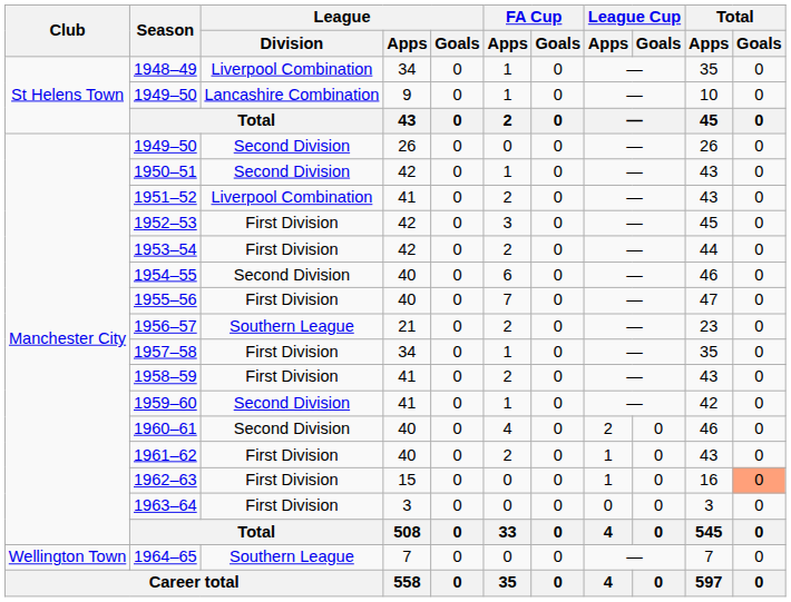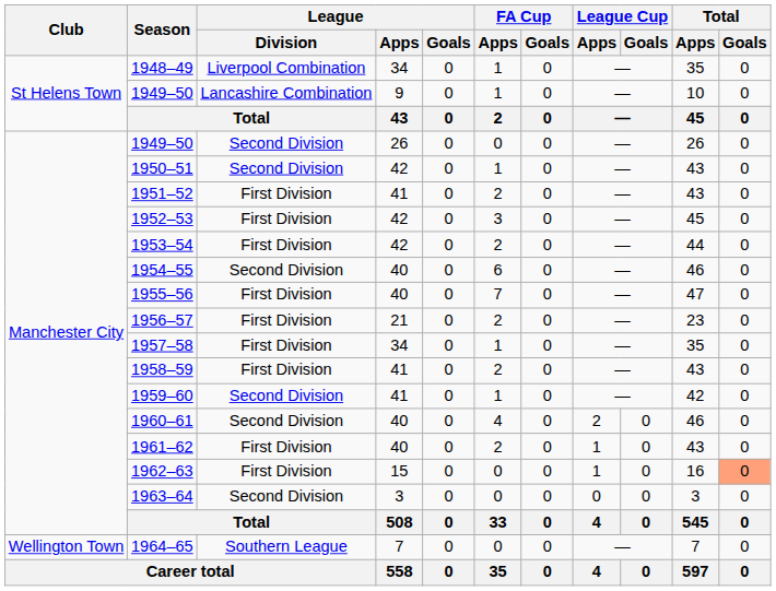 <table class="wikitable" style="text-align:center">
 <tr>
 <th rowspan="2">Club</th>
 <th rowspan="2">Season</th>
 <th colspan="3">League</th>
 <th colspan="2"><a href='#'>FA Cup</a></th>
 <th colspan="2"><a href='#'>League Cup</a></th>
 <th colspan="2">Total</th>
 </tr>
 <tr>
 <th>Division</th>
 <th>Apps</th>
 <th>Goals</th>
 <th>Apps</th>
 <th>Goals</th>
 <th>Apps</th>
 <th>Goals</th>
 <th>Apps</th>
 <th>Goals</th>
 </tr>
 <tr>
 <td rowspan="3"><a href='#'>St Helens Town</a></td>
 <td><a href='#'>1948–49</a></td>
 <td><a href='#'>Liverpool Combination</a></td>
 <td>34</td>
 <td>0</td>
 <td>1</td>
 <td>0</td>
 <td colspan="2">—</td>
 <td>35</td>
 <td>0</td>
 </tr>
 <tr>
 <td><a href='#'>1949–50</a></td>
 <td><a href='#'>Lancashire Combination</a></td>
 <td>9</td>
 <td>0</td>
 <td>1</td>
 <td>0</td>
 <td colspan="2">—</td>
 <td>10</td>
 <td>0</td>
 </tr>
 <tr>
 <th colspan="2">Total</th>
 <th>43</th>
 <th>0</th>
 <th>2</th>
 <th>0</th>
 <th colspan="2">—</th>
 <th>45</th>
 <th>0</th>
 </tr>
 <tr>
 <td rowspan="16"><a href='#'>Manchester City</a></td>
 <td><a href='#'>1949–50</a></td>
 <td><a href='#'>Second Division</a></td>
 <td>26</td>
 <td>0</td>
 <td>0</td>
 <td>0</td>
 <td colspan="2">—</td>
 <td>26</td>
 <td>0</td>
 </tr>
 <tr>
 <td><a href='#'>1950–51</a></td>
 <td><a href='#'>Second Division</a></td>
 <td>42</td>
 <td>0</td>
 <td>1</td>
 <td>0</td>
 <td colspan="2">—</td>
 <td>43</td>
 <td>0</td>
 </tr>
 <tr>
 <td><a href='#'>1951–52</a></td>
-<td><a href='#'>Liverpool Combination</a></td>
+<td>First Division</td>
 <td>41</td>
 <td>0</td>
 <td>2</td>
 <td>0</td>
 <td colspan="2">—</td>
 <td>43</td>
 <td>0</td>
 </tr>
 <tr>
 <td><a href='#'>1952–53</a></td>
 <td>First Division</td>
 <td>42</td>
 <td>0</td>
 <td>3</td>
 <td>0</td>
 <td colspan="2">—</td>
 <td>45</td>
 <td>0</td>
 </tr>
 <tr>
 <td><a href='#'>1953–54</a></td>
 <td>First Division</td>
 <td>42</td>
 <td>0</td>
 <td>2</td>
 <td>0</td>
 <td colspan="2">—</td>
 <td>44</td>
 <td>0</td>
 </tr>
 <tr>
 <td><a href='#'>1954–55</a></td>
 <td>Second Division</td>
 <td>40</td>
 <td>0</td>
 <td>6</td>
 <td>0</td>
 <td colspan="2">—</td>
 <td>46</td>
 <td>0</td>
 </tr>
 <tr>
 <td><a href='#'>1955–56</a></td>
 <td>First Division</td>
 <td>40</td>
 <td>0</td>
 <td>7</td>
 <td>0</td>
 <td colspan="2">—</td>
 <td>47</td>
 <td>0</td>
 </tr>
 <tr>
 <td><a href='#'>1956–57</a></td>
-<td><a href='#'>Southern League</a></td>
+<td>First Division</td>
 <td>21</td>
 <td>0</td>
 <td>2</td>
 <td>0</td>
 <td colspan="2">—</td>
 <td>23</td>
 <td>0</td>
 </tr>
 <tr>
 <td><a href='#'>1957–58</a></td>
 <td>First Division</td>
 <td>34</td>
 <td>0</td>
 <td>1</td>
 <td>0</td>
 <td colspan="2">—</td>
 <td>35</td>
 <td>0</td>
 </tr>
 <tr>
 <td><a href='#'>1958–59</a></td>
 <td>First Division</td>
 <td>41</td>
 <td>0</td>
 <td>2</td>
 <td>0</td>
 <td colspan="2">—</td>
 <td>43</td>
 <td>0</td>
 </tr>
 <tr>
 <td><a href='#'>1959–60</a></td>
 <td><a href='#'>Second Division</a></td>
 <td>41</td>
 <td>0</td>
 <td>1</td>
 <td>0</td>
 <td colspan="2">—</td>
 <td>42</td>
 <td>0</td>
 </tr>
 <tr>
 <td><a href='#'>1960–61</a></td>
 <td>Second Division</td>
 <td>40</td>
 <td>0</td>
 <td>4</td>
 <td>0</td>
 <td>2</td>
 <td>0</td>
 <td>46</td>
 <td>0</td>
 </tr>
 <tr>
 <td><a href='#'>1961–62</a></td>
 <td>First Division</td>
 <td>40</td>
 <td>0</td>
 <td>2</td>
 <td>0</td>
 <td>1</td>
 <td>0</td>
 <td>43</td>
 <td>0</td>
 </tr>
 <tr>
 <td><a href='#'>1962–63</a></td>
 <td>First Division</td>
 <td>15</td>
 <td>0</td>
 <td>0</td>
 <td>0</td>
 <td>1</td>
 <td>0</td>
 <td>16</td>
 <td style="background: lightsalmon;">0</td>
 </tr>
 <tr>
 <td><a href='#'>1963–64</a></td>
-<td>First Division</td>
+<td>Second Division</td>
 <td>3</td>
 <td>0</td>
 <td>0</td>
 <td>0</td>
 <td>0</td>
 <td>0</td>
 <td>3</td>
 <td>0</td>
 </tr>
 <tr>
 <th colspan="2">Total</th>
 <th>508</th>
 <th>0</th>
 <th>33</th>
 <th>0</th>
 <th>4</th>
 <th>0</th>
 <th>545</th>
 <th>0</th>
 </tr>
 <tr>
 <td><a href='#'>Wellington Town</a></td>
 <td><a href='#'>1964–65</a></td>
 <td><a href='#'>Southern League</a></td>
 <td>7</td>
 <td>0</td>
 <td>0</td>
 <td>0</td>
 <td colspan="2">—</td>
 <td>7</td>
 <td>0</td>
 </tr>
 <tr>
 <th colspan="3">Career total</th>
 <th>558</th>
 <th>0</th>
 <th>35</th>
 <th>0</th>
 <th>4</th>
 <th>0</th>
 <th>597</th>
 <th>0</th>
 </tr>
 </table>
